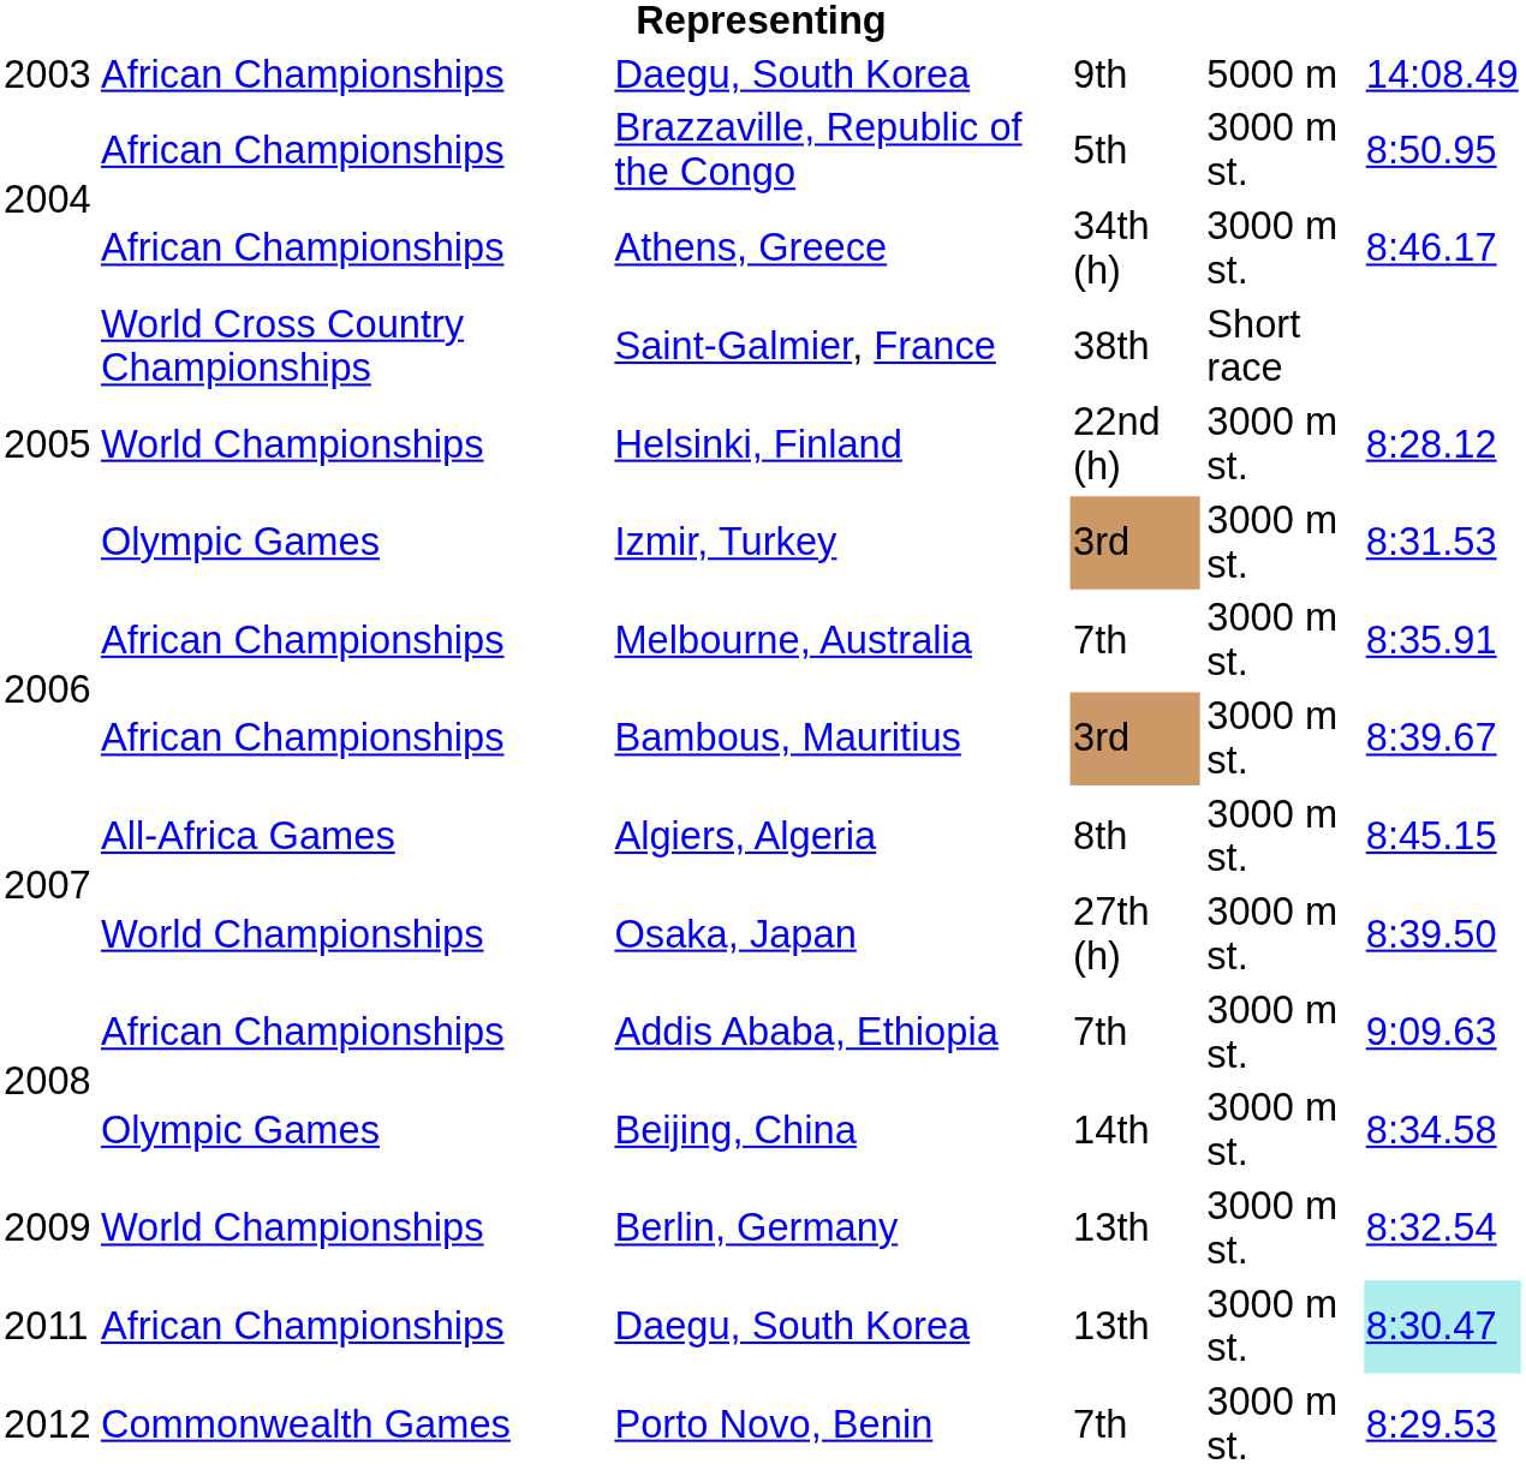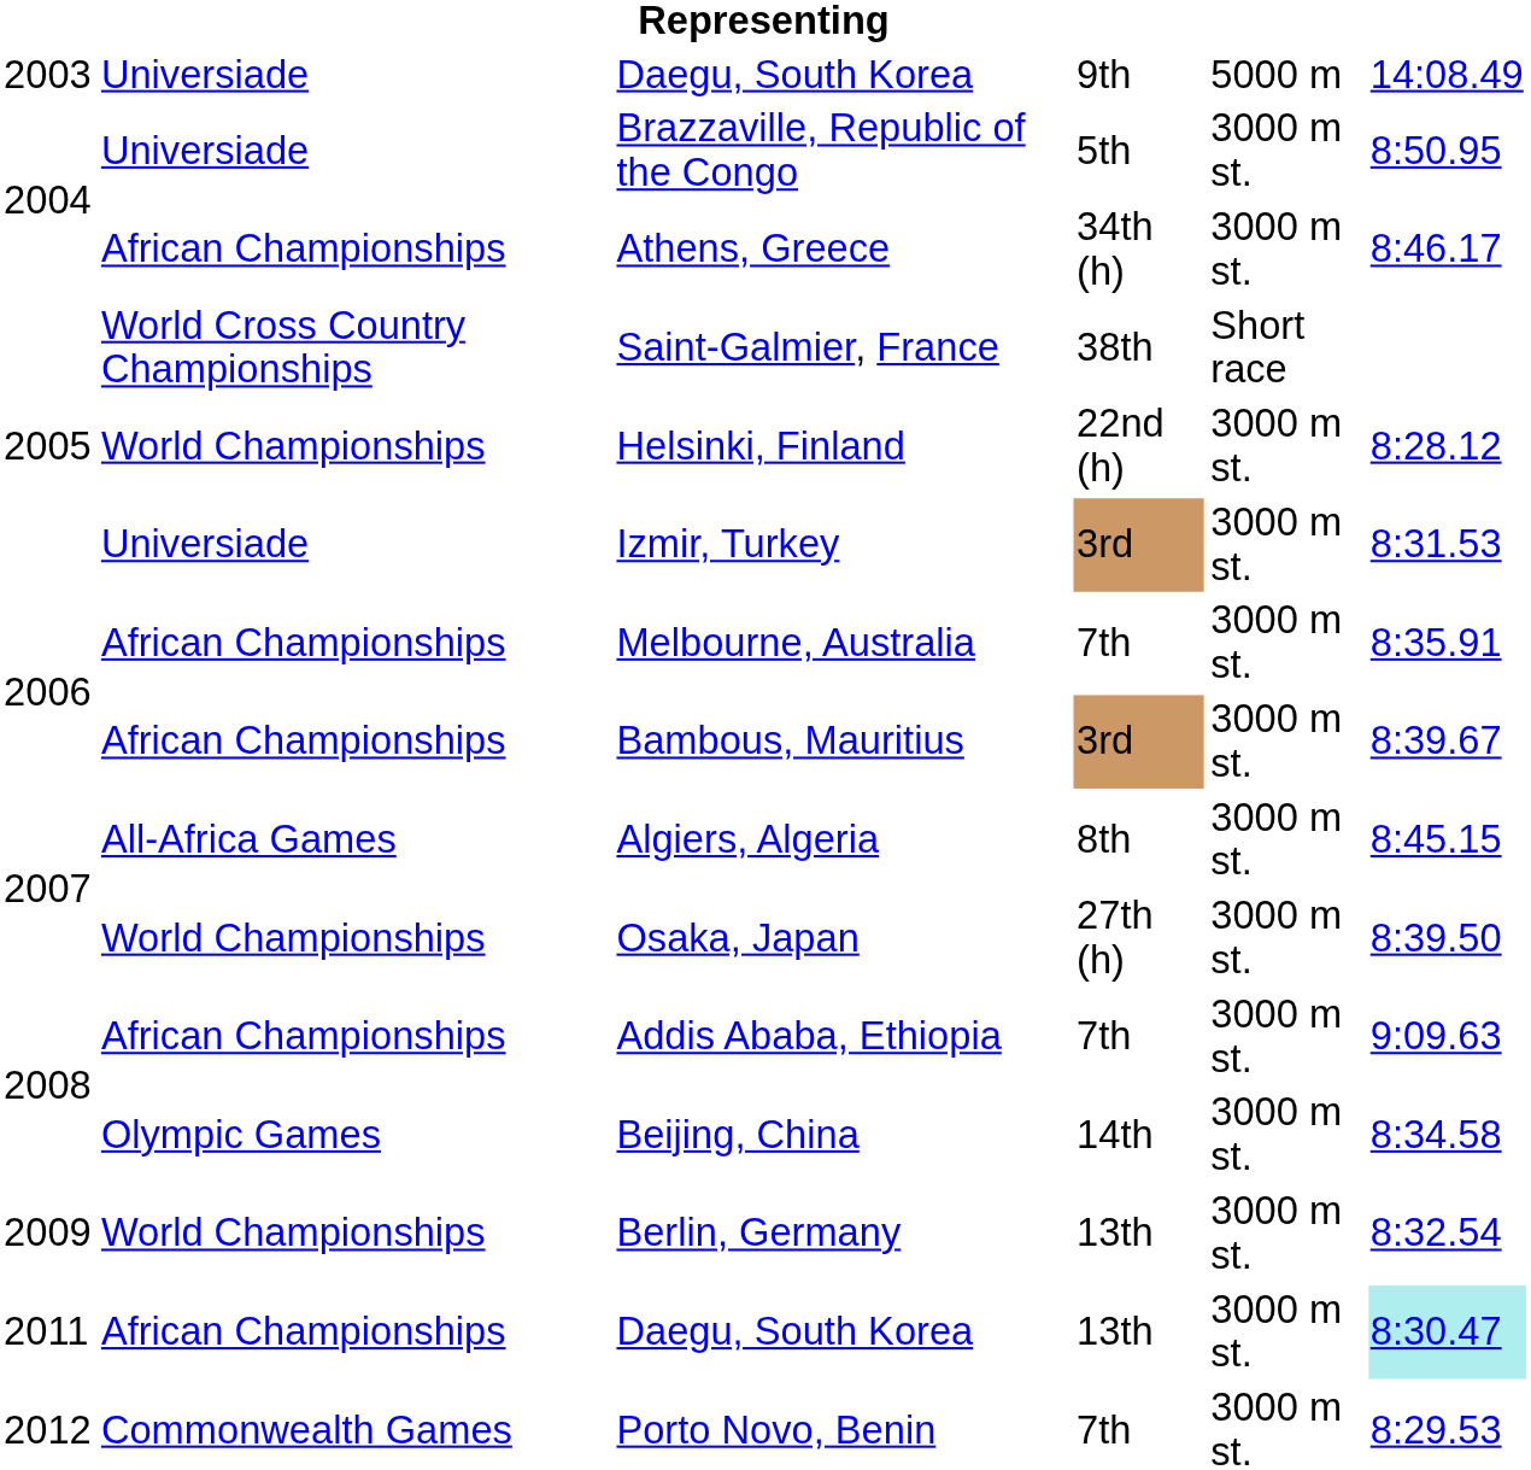 <table>
 <tr>
 <th colspan="6">Representing </th>
 </tr>
 <tr>
 <td>2003</td>
-<td><a href='#'>African Championships</a></td>
+<td><a href='#'>Universiade</a></td>
 <td><a href='#'>Daegu, South Korea</a></td>
 <td>9th</td>
 <td>5000 m</td>
 <td><a href='#'>14:08.49</a></td>
 </tr>
 <tr>
 <td rowspan=2>2004</td>
-<td><a href='#'>African Championships</a></td>
+<td><a href='#'>Universiade</a></td>
 <td><a href='#'>Brazzaville, Republic of the Congo</a></td>
 <td>5th</td>
 <td>3000 m st.</td>
 <td><a href='#'>8:50.95</a></td>
 </tr>
 <tr>
 <td><a href='#'>African Championships</a></td>
 <td><a href='#'>Athens, Greece</a></td>
 <td>34th (h)</td>
 <td>3000 m st.</td>
 <td><a href='#'>8:46.17</a></td>
 </tr>
 <tr>
 <td rowspan=3>2005</td>
 <td><a href='#'>World Cross Country Championships</a></td>
 <td><a href='#'>Saint-Galmier</a>, <a href='#'>France</a></td>
 <td>38th</td>
 <td>Short race</td>
 <td></td>
 </tr>
 <tr>
 <td><a href='#'>World Championships</a></td>
 <td><a href='#'>Helsinki, Finland</a></td>
 <td>22nd (h)</td>
 <td>3000 m st.</td>
 <td><a href='#'>8:28.12</a></td>
 </tr>
 <tr>
-<td><a href='#'>Olympic Games</a></td>
+<td><a href='#'>Universiade</a></td>
 <td><a href='#'>Izmir, Turkey</a></td>
 <td bgcolor="cc9966">3rd</td>
 <td>3000 m st.</td>
 <td><a href='#'>8:31.53</a></td>
 </tr>
 <tr>
 <td rowspan=2>2006</td>
 <td><a href='#'>African Championships</a></td>
 <td><a href='#'>Melbourne, Australia</a></td>
 <td>7th</td>
 <td>3000 m st.</td>
 <td><a href='#'>8:35.91</a></td>
 </tr>
 <tr>
 <td><a href='#'>African Championships</a></td>
 <td><a href='#'>Bambous, Mauritius</a></td>
 <td bgcolor="cc9966">3rd</td>
 <td>3000 m st.</td>
 <td><a href='#'>8:39.67</a></td>
 </tr>
 <tr>
 <td rowspan=2>2007</td>
 <td><a href='#'>All-Africa Games</a></td>
 <td><a href='#'>Algiers, Algeria</a></td>
 <td>8th</td>
 <td>3000 m st.</td>
 <td><a href='#'>8:45.15</a></td>
 </tr>
 <tr>
 <td><a href='#'>World Championships</a></td>
 <td><a href='#'>Osaka, Japan</a></td>
 <td>27th (h)</td>
 <td>3000 m st.</td>
 <td><a href='#'>8:39.50</a></td>
 </tr>
 <tr>
 <td rowspan=2>2008</td>
 <td><a href='#'>African Championships</a></td>
 <td><a href='#'>Addis Ababa, Ethiopia</a></td>
 <td>7th</td>
 <td>3000 m st.</td>
 <td><a href='#'>9:09.63</a></td>
 </tr>
 <tr>
 <td><a href='#'>Olympic Games</a></td>
 <td><a href='#'>Beijing, China</a></td>
 <td>14th</td>
 <td>3000 m st.</td>
 <td><a href='#'>8:34.58</a></td>
 </tr>
 <tr>
 <td>2009</td>
 <td><a href='#'>World Championships</a></td>
 <td><a href='#'>Berlin, Germany</a></td>
 <td>13th</td>
 <td>3000 m st.</td>
 <td><a href='#'>8:32.54</a></td>
 </tr>
 <tr>
 <td>2011</td>
 <td><a href='#'>African Championships</a></td>
 <td><a href='#'>Daegu, South Korea</a></td>
 <td>13th</td>
 <td>3000 m st.</td>
 <td style="background: paleturquoise;"><a href='#'>8:30.47</a></td>
 </tr>
 <tr>
 <td>2012</td>
 <td><a href='#'>Commonwealth Games</a></td>
 <td><a href='#'>Porto Novo, Benin</a></td>
 <td>7th</td>
 <td>3000 m st.</td>
 <td><a href='#'>8:29.53</a></td>
 </tr>
 </table>
